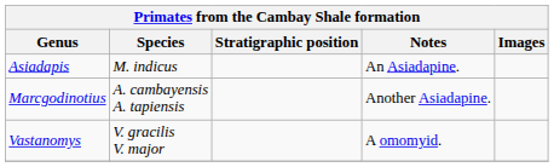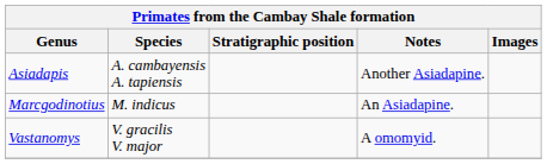 <table class="wikitable" align="center">
 <tr>
 <th colspan="7" align="center"><strong><a href='#'>Primates</a> from the Cambay Shale formation</strong></th>
 </tr>
 <tr>
 <th>Genus</th>
 <th>Species</th>
 <th>Stratigraphic position</th>
 <th>Notes</th>
 <th>Images</th>
 </tr>
 <tr>
 <td><em><a href='#'>Asiadapis</a></em></td>
-<td><em>M. indicus </em></td>
+<td><em>A. cambayensis  <br> A. tapiensis</em></td>
 <td></td>
-<td>An <a href='#'>Asiadapine</a>.</td>
+<td>Another <a href='#'>Asiadapine</a>.</td>
 <td></td>
 </tr>
 <tr>
 <td><em><a href='#'>Marcgodinotius</a></em></td>
-<td><em>A. cambayensis  <br> A. tapiensis</em></td>
+<td><em>M. indicus </em></td>
 <td></td>
-<td>Another <a href='#'>Asiadapine</a>.</td>
+<td>An <a href='#'>Asiadapine</a>.</td>
 <td></td>
 </tr>
 <tr>
 <td><em><a href='#'>Vastanomys</a></em></td>
 <td><em>V. gracilis<br>V. major</em></td>
 <td></td>
 <td>A <a href='#'>omomyid</a>.</td>
 <td></td>
 </tr>
 <tr>
 </tr>
 </table>
